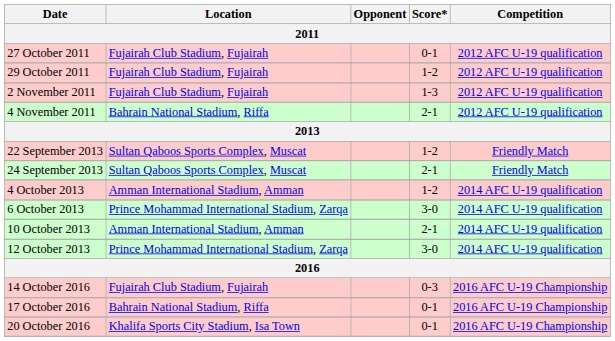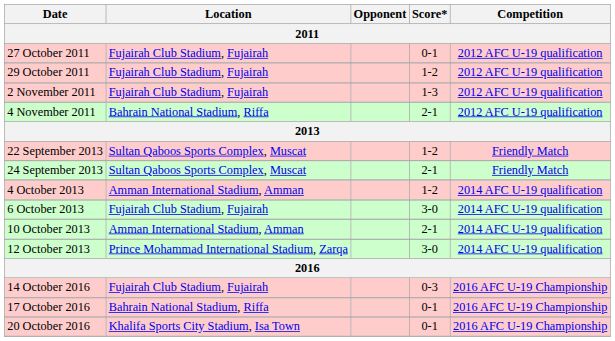 <table class="wikitable">
 <tr>
 <th>Date</th>
 <th>Location</th>
 <th>Opponent</th>
 <th>Score*</th>
 <th>Competition</th>
 </tr>
 <tr>
 <th colspan="5"><strong>2011</strong></th>
 </tr>
 <tr bgcolor=#ffcccc>
 <td>27 October 2011</td>
 <td><a href='#'>Fujairah Club Stadium</a>, <a href='#'>Fujairah</a></td>
 <td></td>
 <td align=center>0-1</td>
 <td align=center><a href='#'>2012 AFC U-19 qualification</a></td>
 </tr>
 <tr>
 </tr>
 <tr bgcolor=#ffcccc>
 <td>29 October 2011</td>
 <td><a href='#'>Fujairah Club Stadium</a>, <a href='#'>Fujairah</a></td>
 <td></td>
 <td align=center>1-2</td>
 <td align=center><a href='#'>2012 AFC U-19 qualification</a></td>
 </tr>
 <tr>
 </tr>
 <tr bgcolor=#ffcccc>
 <td>2 November 2011</td>
 <td><a href='#'>Fujairah Club Stadium</a>, <a href='#'>Fujairah</a></td>
 <td></td>
 <td align=center>1-3</td>
 <td align=center><a href='#'>2012 AFC U-19 qualification</a></td>
 </tr>
 <tr>
 </tr>
 <tr bgcolor=#ccffcc>
 <td>4 November 2011</td>
 <td><a href='#'>Bahrain National Stadium</a>, <a href='#'>Riffa</a></td>
 <td></td>
 <td align=center>2-1</td>
 <td align=center><a href='#'>2012 AFC U-19 qualification</a></td>
 </tr>
 <tr>
 <th colspan="5"><strong>2013</strong></th>
 </tr>
 <tr bgcolor=#ffcccc>
 <td>22 September 2013</td>
 <td><a href='#'>Sultan Qaboos Sports Complex</a>, <a href='#'>Muscat</a></td>
 <td></td>
 <td align=center>1-2</td>
 <td align=center><a href='#'>Friendly Match</a></td>
 </tr>
 <tr>
 </tr>
 <tr bgcolor=#ccffcc>
 <td>24 September 2013</td>
 <td><a href='#'>Sultan Qaboos Sports Complex</a>, <a href='#'>Muscat</a></td>
 <td></td>
 <td align=center>2-1</td>
 <td align=center><a href='#'>Friendly Match</a></td>
 </tr>
 <tr>
 </tr>
 <tr bgcolor=#ffcccc>
 <td>4 October 2013</td>
 <td><a href='#'>Amman International Stadium</a>, <a href='#'>Amman</a></td>
 <td></td>
 <td align=center>1-2</td>
 <td align=center><a href='#'>2014 AFC U-19 qualification</a></td>
 </tr>
 <tr>
 </tr>
 <tr bgcolor=#ccffcc>
 <td>6 October 2013</td>
-<td><a href='#'>Prince Mohammad International Stadium</a>, <a href='#'>Zarqa</a></td>
+<td><a href='#'>Fujairah Club Stadium</a>, <a href='#'>Fujairah</a></td>
 <td></td>
 <td align=center>3-0</td>
 <td align=center><a href='#'>2014 AFC U-19 qualification</a></td>
 </tr>
 <tr>
 </tr>
 <tr>
 </tr>
 <tr bgcolor=#ccffcc>
 <td>10 October 2013</td>
 <td><a href='#'>Amman International Stadium</a>, <a href='#'>Amman</a></td>
 <td></td>
 <td align=center>2-1</td>
 <td align=center><a href='#'>2014 AFC U-19 qualification</a></td>
 </tr>
 <tr>
 </tr>
 <tr>
 </tr>
 <tr bgcolor=#ccffcc>
 <td>12 October 2013</td>
 <td><a href='#'>Prince Mohammad International Stadium</a>, <a href='#'>Zarqa</a></td>
 <td></td>
 <td align=center>3-0</td>
 <td align=center><a href='#'>2014 AFC U-19 qualification</a></td>
 </tr>
 <tr>
 <th colspan="5"><strong>2016</strong></th>
 </tr>
 <tr bgcolor=#ffcccc>
 <td>14 October 2016</td>
 <td><a href='#'>Fujairah Club Stadium</a>, <a href='#'>Fujairah</a></td>
 <td></td>
 <td align=center>0-3</td>
 <td align=center><a href='#'>2016 AFC U-19 Championship</a></td>
 </tr>
 <tr>
 </tr>
 <tr bgcolor=#ffcccc>
 <td>17 October 2016</td>
 <td><a href='#'>Bahrain National Stadium</a>, <a href='#'>Riffa</a></td>
 <td></td>
 <td align=center>0-1</td>
 <td align=center><a href='#'>2016 AFC U-19 Championship</a></td>
 </tr>
 <tr>
 </tr>
 <tr bgcolor=#ffcccc>
 <td>20 October 2016</td>
 <td><a href='#'>Khalifa Sports City Stadium</a>, <a href='#'>Isa Town</a></td>
 <td></td>
 <td align=center>0-1</td>
 <td align=center><a href='#'>2016 AFC U-19 Championship</a></td>
 </tr>
 <tr>
 </tr>
 </table>
